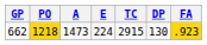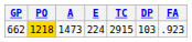 <table class="wikitable">
 <tr>
 <th><a href='#'>GP</a></th>
 <th><a href='#'>PO</a></th>
 <th><a href='#'>A</a></th>
 <th><a href='#'>E</a></th>
 <th><a href='#'>TC</a></th>
 <th><a href='#'>DP</a></th>
 <th><a href='#'>FA</a></th>
 </tr>
 <tr align=center>
 <td>662</td>
 <td style="background: gold;">1218</td>
 <td>1473</td>
 <td>224</td>
 <td>2915</td>
-<td>130</td>
-<td style="background: gold;">.923</td>
+<td>103</td>
+<td>.923</td>
 </tr>
 </table>
